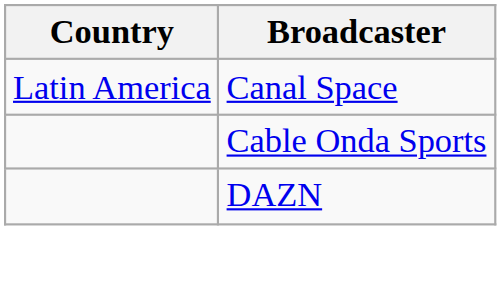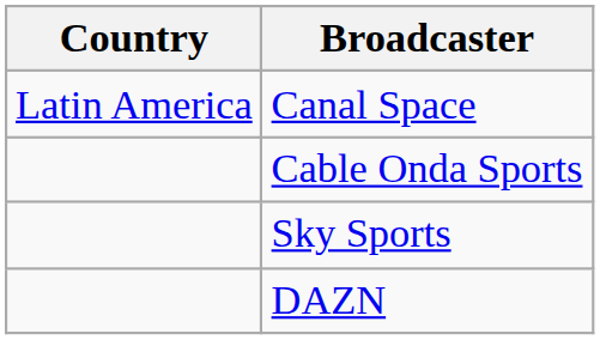 <table class="wikitable">
 <tr>
 <th align=center>Country</th>
 <th align=center>Broadcaster</th>
 </tr>
 <tr>
 <td><a href='#'>Latin America</a></td>
 <td><a href='#'>Canal Space</a></td>
 </tr>
 <tr>
 <td></td>
 <td><a href='#'>Cable Onda Sports</a></td>
 </tr>
 <tr>
 <td></td>
+<td><a href='#'>Sky Sports</a></td>
+</tr>
+<tr>
+<td></td>
 <td><a href='#'>DAZN</a></td>
 </tr>
 </table>
